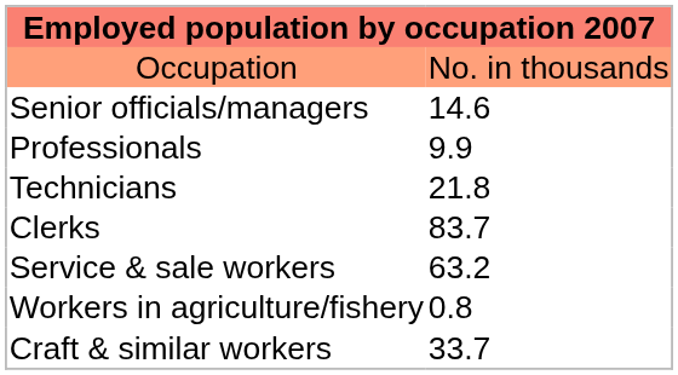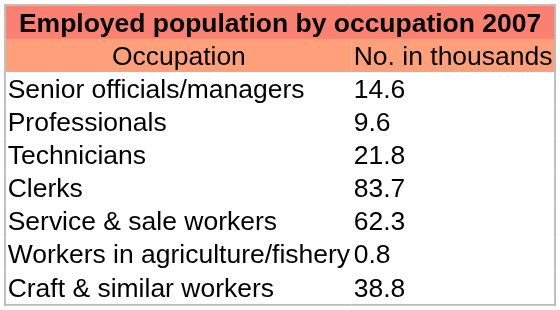 <table cellpadding="1" style="float: left; margin: 0em 1em 1em 0em; border:1px #bbbbbb solid; border-collapse: collapse; font-size: 90%;">
 <tr align="center" bgcolor=salmon>
 <th colspan=3>Employed population by occupation 2007</th>
 </tr>
 <tr align=center bgcolor=lightsalmon>
 <td>Occupation</td>
 <td>No. in thousands</td>
 </tr>
 <tr>
 <td>Senior officials/managers</td>
 <td>14.6</td>
 </tr>
 <tr>
 <td>Professionals</td>
-<td>9.9</td>
+<td>9.6</td>
 </tr>
 <tr>
 <td>Technicians</td>
 <td>21.8</td>
 </tr>
 <tr>
 <td>Clerks</td>
 <td>83.7</td>
 </tr>
 <tr>
 <td>Service & sale workers</td>
-<td>63.2</td>
+<td>62.3</td>
 </tr>
 <tr>
 <td>Workers in agriculture/fishery</td>
 <td>0.8</td>
 </tr>
 <tr>
 <td>Craft & similar workers</td>
-<td>33.7</td>
+<td>38.8</td>
 </tr>
 </table>
